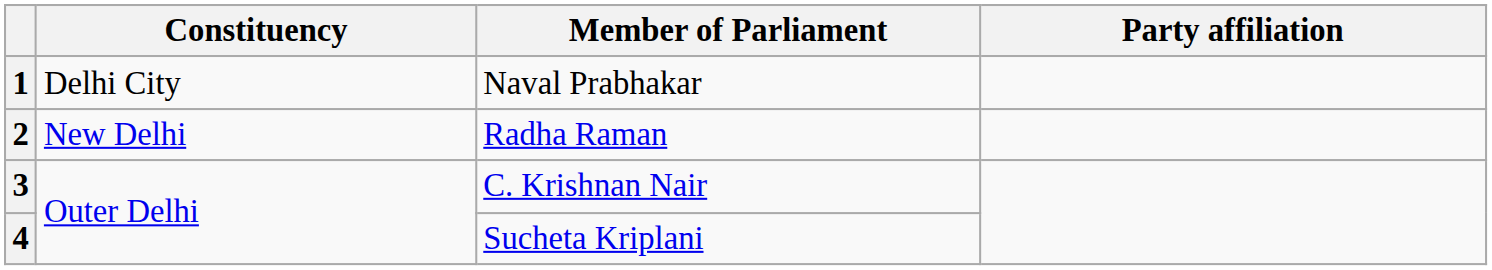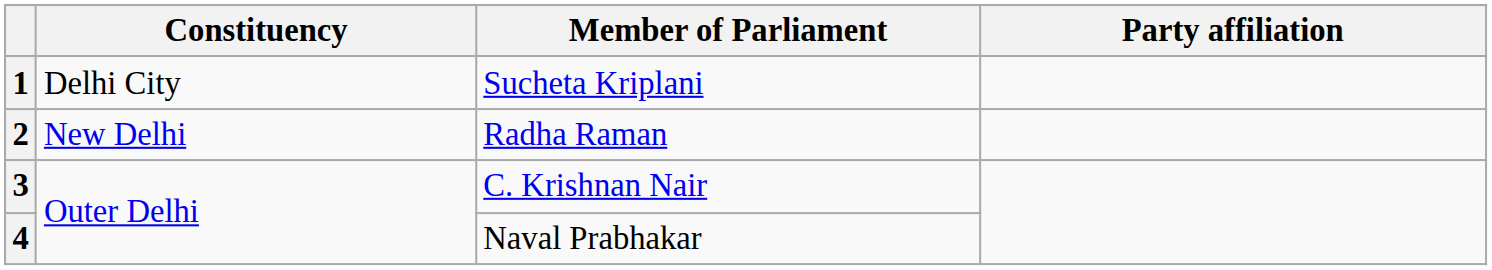 <table class="wikitable sortable">
 <tr style="text-align:center;">
 <th></th>
 <th style="width:13em">Constituency</th>
 <th style="width:15em">Member of Parliament</th>
 <th colspan="2" style="width:15em">Party affiliation</th>
 </tr>
 <tr>
 <th>1</th>
 <td>Delhi City</td>
-<td>Naval Prabhakar</td>
+<td><a href='#'>Sucheta Kriplani</a></td>
 <td></td>
 </tr>
 <tr>
 <th>2</th>
 <td><a href='#'>New Delhi</a></td>
 <td><a href='#'>Radha Raman</a></td>
 <td></td>
 </tr>
 <tr>
 <th>3</th>
 <td rowspan=2><a href='#'>Outer Delhi</a></td>
 <td><a href='#'>C. Krishnan Nair</a></td>
 </tr>
 <tr>
 <th>4</th>
-<td><a href='#'>Sucheta Kriplani</a></td>
+<td>Naval Prabhakar</td>
 </tr>
 </table>
